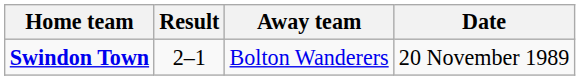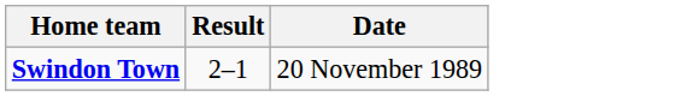 <table class="wikitable" style="text-align: center">
 <tr>
 <th>Home team</th>
 <th>Result</th>
-<th>Away team</th>
 <th>Date</th>
 </tr>
 <tr>
 <td><strong><a href='#'>Swindon Town</a></strong></td>
 <td>2–1</td>
-<td><a href='#'>Bolton Wanderers</a></td>
 <td>20 November 1989</td>
 </tr>
 </table>
